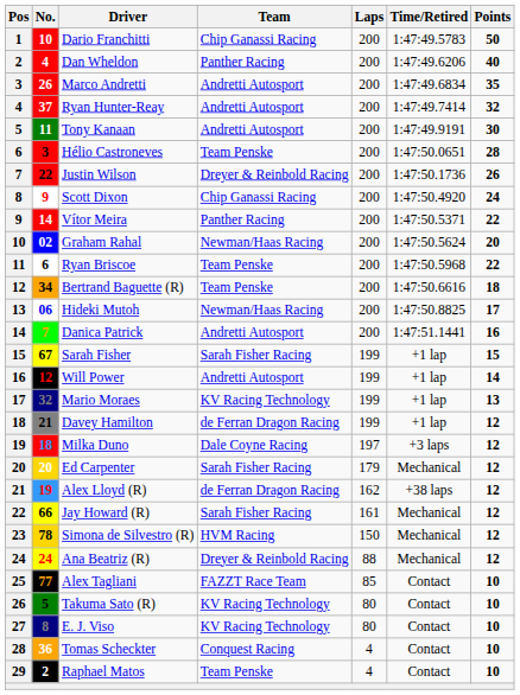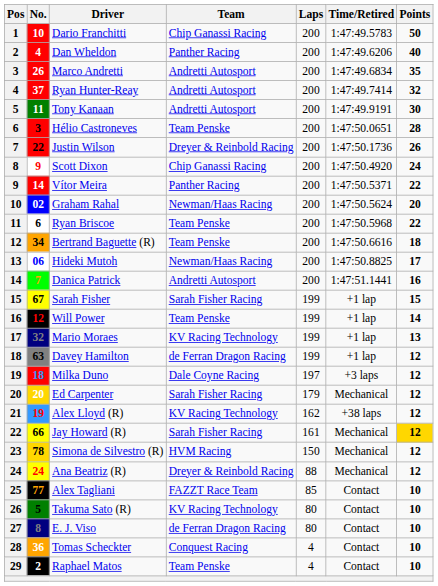 <table class="wikitable" style="font-size:95%;">
 <tr>
 <th>Pos</th>
 <th>No.</th>
 <th>Driver</th>
 <th>Team</th>
 <th>Laps</th>
 <th>Time/Retired</th>
 <th>Points</th>
 </tr>
 <tr>
 <th>1</th>
 <td style="background:red; color:white;" align=center><strong>10</strong></td>
 <td> <a href='#'>Dario Franchitti</a></td>
 <td><a href='#'>Chip Ganassi Racing</a></td>
 <td align=center>200</td>
 <td align=center>1:47:49.5783</td>
 <td align=center><strong>50</strong></td>
 </tr>
 <tr>
 <th>2</th>
 <td style="background:red; color:white;" align="center"><strong>4</strong></td>
 <td> <a href='#'>Dan Wheldon</a></td>
 <td><a href='#'>Panther Racing</a></td>
 <td align=center>200</td>
 <td align=center>1:47:49.6206</td>
 <td align=center><strong>40</strong></td>
 </tr>
 <tr>
 <th>3</th>
 <td style="background:red; color:white;" align="center"><strong>26</strong></td>
 <td> <a href='#'>Marco Andretti</a></td>
 <td><a href='#'>Andretti Autosport</a></td>
 <td align=center>200</td>
 <td align=center>1:47:49.6834</td>
 <td align=center><strong>35</strong></td>
 </tr>
 <tr>
 <th>4</th>
 <td style="background:red; color:white;" align="center"><strong>37</strong></td>
 <td> <a href='#'>Ryan Hunter-Reay</a></td>
 <td><a href='#'>Andretti Autosport</a></td>
 <td align=center>200</td>
 <td align=center>1:47:49.7414</td>
 <td align=center><strong>32</strong></td>
 </tr>
 <tr>
 <th>5</th>
 <td style="background:green; color:white;" align="center"><strong>11</strong></td>
 <td> <a href='#'>Tony Kanaan</a></td>
 <td><a href='#'>Andretti Autosport</a></td>
 <td align=center>200</td>
 <td align=center>1:47:49.9191</td>
 <td align=center><strong>30</strong></td>
 </tr>
 <tr>
 <th>6</th>
 <td style="background:red; color:black;" align="center"><strong>3</strong></td>
 <td> <a href='#'>Hélio Castroneves</a></td>
 <td><a href='#'>Team Penske</a></td>
 <td align=center>200</td>
 <td align=center>1:47:50.0651</td>
 <td align=center><strong>28</strong></td>
 </tr>
 <tr>
 <th>7</th>
 <td style="background:red; color:black;" align=center><strong>22</strong></td>
 <td> <a href='#'>Justin Wilson</a></td>
 <td><a href='#'>Dreyer & Reinbold Racing</a></td>
 <td align=center>200</td>
 <td align=center>1:47:50.1736</td>
 <td align=center><strong>26</strong></td>
 </tr>
 <tr>
 <th>8</th>
 <td style="background:white; color:red;" align="center"><strong>9</strong></td>
 <td> <a href='#'>Scott Dixon</a></td>
 <td><a href='#'>Chip Ganassi Racing</a></td>
 <td align=center>200</td>
 <td align=center>1:47:50.4920</td>
 <td align=center><strong>24</strong></td>
 </tr>
 <tr>
 <th>9</th>
 <td style="background:red; color:white;" align=center><strong>14</strong></td>
 <td> <a href='#'>Vítor Meira</a></td>
 <td><a href='#'>Panther Racing</a></td>
 <td align=center>200</td>
 <td align=center>1:47:50.5371</td>
 <td align=center><strong>22</strong></td>
 </tr>
 <tr>
 <th>10</th>
 <td style="background:blue; color:white;" align="center"><strong>02</strong></td>
 <td> <a href='#'>Graham Rahal</a></td>
 <td><a href='#'>Newman/Haas Racing</a></td>
 <td align=center>200</td>
 <td align=center>1:47:50.5624</td>
 <td align=center><strong>20</strong></td>
 </tr>
 <tr>
 <th>11</th>
 <td style="background:white; color:black;" align="center"><strong>6</strong></td>
 <td> <a href='#'>Ryan Briscoe</a></td>
 <td><a href='#'>Team Penske</a></td>
 <td align=center>200</td>
 <td align=center>1:47:50.5968</td>
 <td align=center><strong>22</strong></td>
 </tr>
 <tr>
 <th>12</th>
 <td style="background:orange; color:black;" align="center"><strong>34</strong></td>
 <td> <a href='#'>Bertrand Baguette</a> (R)</td>
 <td><a href='#'>Team Penske</a></td>
 <td align=center>200</td>
 <td align=center>1:47:50.6616</td>
 <td align=center><strong>18</strong></td>
 </tr>
 <tr>
 <th>13</th>
 <td style="background:white; color:blue;" align="center"><strong>06</strong></td>
 <td> <a href='#'>Hideki Mutoh</a></td>
 <td><a href='#'>Newman/Haas Racing</a></td>
 <td align=center>200</td>
 <td align=center>1:47:50.8825</td>
 <td align=center><strong>17</strong></td>
 </tr>
 <tr>
 <th>14</th>
 <td style="background:lime; color:orange;" align="center"><strong>7</strong></td>
 <td> <a href='#'>Danica Patrick</a></td>
 <td><a href='#'>Andretti Autosport</a></td>
 <td align=center>200</td>
 <td align=center>1:47:51.1441</td>
 <td align=center><strong>16</strong></td>
 </tr>
 <tr>
 <th>15</th>
 <td style="background:yellow; color:black;" align="center"><strong>67</strong></td>
 <td> <a href='#'>Sarah Fisher</a></td>
 <td><a href='#'>Sarah Fisher Racing</a></td>
 <td align=center>199</td>
 <td align=center>+1 lap</td>
 <td align=center><strong>15</strong></td>
 </tr>
 <tr>
 <th>16</th>
 <td style="background:black; color:red;" align="center"><strong>12</strong></td>
 <td> <a href='#'>Will Power</a></td>
-<td><a href='#'>Andretti Autosport</a></td>
+<td><a href='#'>Team Penske</a></td>
 <td align=center>199</td>
 <td align=center>+1 lap</td>
 <td align=center><strong>14</strong></td>
 </tr>
 <tr>
 <th>17</th>
 <td style="background:navy; color:gray;" align=center><strong>32</strong></td>
 <td> <a href='#'>Mario Moraes</a></td>
 <td><a href='#'>KV Racing Technology</a></td>
 <td align=center>199</td>
 <td align=center>+1 lap</td>
 <td align=center><strong>13</strong></td>
 </tr>
 <tr>
 <th>18</th>
-<td style="background:gray; color:black;" align=center><strong>21</strong></td>
+<td style="background:gray; color:black;" align=center><strong>63</strong></td>
 <td> <a href='#'>Davey Hamilton</a></td>
 <td><a href='#'>de Ferran Dragon Racing</a></td>
 <td align=center>199</td>
 <td align=center>+1 lap</td>
 <td align=center><strong>12</strong></td>
 </tr>
 <tr>
 <th>19</th>
 <td style="background:red; color:#3399FF;" align="center"><strong>18</strong></td>
 <td> <a href='#'>Milka Duno</a></td>
 <td><a href='#'>Dale Coyne Racing</a></td>
 <td align=center>197</td>
 <td align=center>+3 laps</td>
 <td align=center><strong>12</strong></td>
 </tr>
 <tr>
 <th>20</th>
 <td style="background:gold; color:white;" align="center"><strong>20</strong></td>
 <td> <a href='#'>Ed Carpenter</a></td>
 <td><a href='#'>Sarah Fisher Racing</a></td>
 <td align=center>179</td>
 <td align=center>Mechanical</td>
 <td align=center><strong>12</strong></td>
 </tr>
 <tr>
 <th>21</th>
 <td style="background:#3399FF; color:red;" align="center"><strong>19</strong></td>
 <td> <a href='#'>Alex Lloyd</a> (R)</td>
-<td><a href='#'>de Ferran Dragon Racing</a></td>
+<td><a href='#'>KV Racing Technology</a></td>
 <td align=center>162</td>
 <td align=center>+38 laps</td>
 <td align=center><strong>12</strong></td>
 </tr>
 <tr>
 <th>22</th>
 <td style="background:yellow; color:black;" align="center"><strong>66</strong></td>
 <td> <a href='#'>Jay Howard</a> (R)</td>
 <td><a href='#'>Sarah Fisher Racing</a></td>
 <td align=center>161</td>
 <td align=center>Mechanical</td>
-<td align=center><strong>12</strong></td>
+<td align=center style="background: gold;"><strong>12</strong></td>
 </tr>
 <tr>
 <th>23</th>
 <td style="background:gold; color:black;" align=center><strong>78</strong></td>
 <td> <a href='#'>Simona de Silvestro</a> (R)</td>
 <td><a href='#'>HVM Racing</a></td>
 <td align=center>150</td>
 <td align=center>Mechanical</td>
 <td align=center><strong>12</strong></td>
 </tr>
 <tr>
 <th>24</th>
 <td style="background:yellow; color:red;" align=center><strong>24</strong></td>
 <td> <a href='#'>Ana Beatriz</a> (R)</td>
 <td><a href='#'>Dreyer & Reinbold Racing</a></td>
 <td align=center>88</td>
 <td align=center>Mechanical</td>
 <td align=center><strong>12</strong></td>
 </tr>
 <tr>
 <th>25</th>
 <td style="background:black; color:orange;" align=center><strong>77</strong></td>
 <td> <a href='#'>Alex Tagliani</a></td>
 <td><a href='#'>FAZZT Race Team</a></td>
 <td align=center>85</td>
 <td align=center>Contact</td>
 <td align=center><strong>10</strong></td>
 </tr>
 <tr>
 <th>26</th>
 <td style="background:green; color:black;" align=center><strong>5</strong></td>
 <td> <a href='#'>Takuma Sato</a> (R)</td>
 <td><a href='#'>KV Racing Technology</a></td>
 <td align=center>80</td>
 <td align=center>Contact</td>
 <td align=center><strong>10</strong></td>
 </tr>
 <tr>
 <th>27</th>
 <td style="background:navy; color:gray;" align=center><strong>8</strong></td>
 <td> <a href='#'>E. J. Viso</a></td>
-<td><a href='#'>KV Racing Technology</a></td>
+<td><a href='#'>de Ferran Dragon Racing</a></td>
 <td align=center>80</td>
 <td align=center>Contact</td>
 <td align=center><strong>10</strong></td>
 </tr>
 <tr>
 <th>28</th>
 <td style="background:orange; color:white;" align="center"><strong>36</strong></td>
 <td> <a href='#'>Tomas Scheckter</a></td>
 <td><a href='#'>Conquest Racing</a></td>
 <td align=center>4</td>
 <td align=center>Contact</td>
 <td align=center><strong>10</strong></td>
 </tr>
 <tr>
 <th>29</th>
 <td style="background:black; color:white;" align=center><strong>2</strong></td>
 <td> <a href='#'>Raphael Matos</a></td>
 <td><a href='#'>Team Penske</a></td>
 <td align=center>4</td>
 <td align=center>Contact</td>
 <td align=center><strong>10</strong></td>
 </tr>
 <tr>
 <th colspan=9></th>
 </tr>
 </table>
